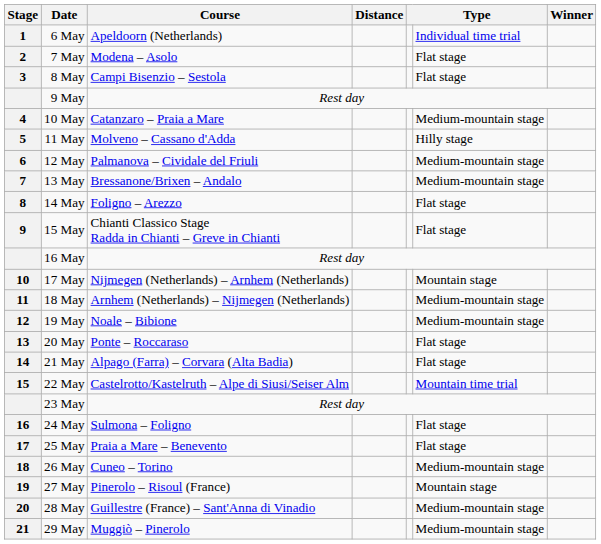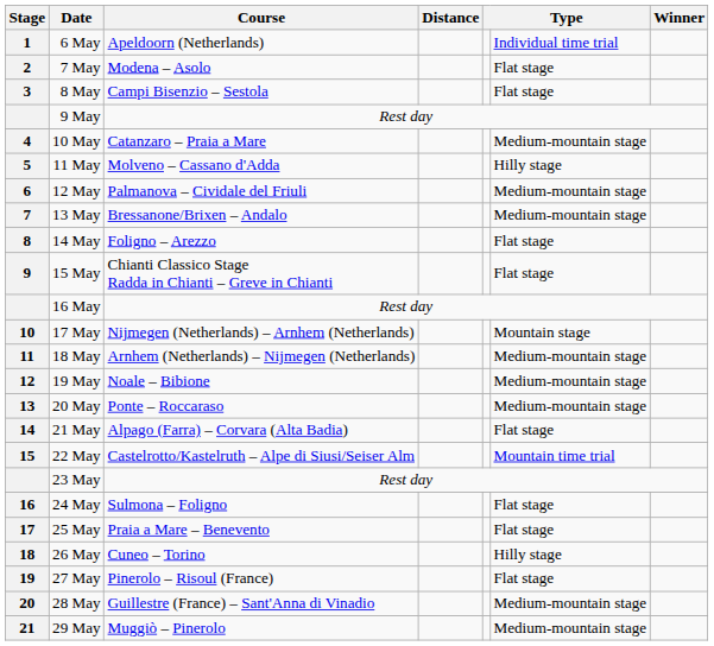 <table class="wikitable">
 <tr>
 <th scope=col>Stage</th>
 <th scope=col>Date</th>
 <th scope=col>Course</th>
 <th scope=col>Distance</th>
 <th scope=col colspan="2">Type</th>
 <th scope=col>Winner</th>
 </tr>
 <tr>
 <th scope=row style="text-align:center">1</th>
 <td style="text-align:right;">6 May</td>
 <td><a href='#'>Apeldoorn</a> (Netherlands)</td>
 <td style="text-align:center;"></td>
 <td></td>
 <td><a href='#'>Individual time trial</a></td>
 <td></td>
 </tr>
 <tr>
 <th scope=row style="text-align:center">2</th>
 <td style="text-align:right;">7 May</td>
 <td><a href='#'>Modena</a> – <a href='#'>Asolo</a></td>
 <td style="text-align:center;"></td>
 <td></td>
 <td>Flat stage</td>
 <td></td>
 </tr>
 <tr>
 <th scope=row style="text-align:center">3</th>
 <td style="text-align:right;">8 May</td>
 <td><a href='#'>Campi Bisenzio</a> – <a href='#'>Sestola</a></td>
 <td style="text-align:center;"></td>
 <td></td>
 <td>Flat stage</td>
 <td></td>
 </tr>
 <tr>
 <th></th>
 <td style="text-align:right;">9 May</td>
 <td colspan="5" style="text-align:center;"><em>Rest day</em></td>
 </tr>
 <tr>
 <th scope=row style="text-align:center">4</th>
 <td style="text-align:right;">10 May</td>
 <td><a href='#'>Catanzaro</a> – <a href='#'>Praia a Mare</a></td>
 <td style="text-align:center;"></td>
 <td></td>
 <td>Medium-mountain stage</td>
 <td></td>
 </tr>
 <tr>
 <th scope=row style="text-align:center">5</th>
 <td style="text-align:right;">11 May</td>
 <td><a href='#'>Molveno</a> – <a href='#'>Cassano d'Adda</a></td>
 <td style="text-align:center;"></td>
 <td></td>
 <td>Hilly stage</td>
 <td></td>
 </tr>
 <tr>
 <th scope=row style="text-align:center">6</th>
 <td style="text-align:right;">12 May</td>
 <td><a href='#'>Palmanova</a> – <a href='#'>Cividale del Friuli</a></td>
 <td style="text-align:center;"></td>
 <td></td>
 <td>Medium-mountain stage</td>
 <td></td>
 </tr>
 <tr>
 <th scope=row style="text-align:center">7</th>
 <td style="text-align:right;">13 May</td>
 <td><a href='#'>Bressanone/Brixen</a> – <a href='#'>Andalo</a></td>
 <td style="text-align:center;"></td>
 <td></td>
 <td>Medium-mountain stage</td>
 <td></td>
 </tr>
 <tr>
 <th scope=row style="text-align:center">8</th>
 <td style="text-align:right;">14 May</td>
 <td><a href='#'>Foligno</a> – <a href='#'>Arezzo</a></td>
 <td style="text-align:center;"></td>
 <td></td>
 <td>Flat stage</td>
 <td></td>
 </tr>
 <tr>
 <th scope=row style="text-align:center">9</th>
 <td style="text-align:right;">15 May</td>
 <td>Chianti Classico Stage<br><a href='#'>Radda in Chianti</a> – <a href='#'>Greve in Chianti</a></td>
 <td style="text-align:center;"></td>
 <td></td>
 <td>Flat stage</td>
 <td></td>
 </tr>
 <tr>
 <th></th>
 <td style="text-align:right;">16 May</td>
 <td colspan="5" style="text-align:center;"><em>Rest day</em></td>
 </tr>
 <tr>
 <th scope=row style="text-align:center">10</th>
 <td style="text-align:right;">17 May</td>
 <td><a href='#'>Nijmegen</a> (Netherlands) – <a href='#'>Arnhem</a> (Netherlands)</td>
 <td style="text-align:center;"></td>
 <td></td>
 <td>Mountain stage</td>
 <td></td>
 </tr>
 <tr>
 <th scope=row style="text-align:center">11</th>
 <td style="text-align:right;">18 May</td>
 <td><a href='#'>Arnhem</a> (Netherlands) – <a href='#'>Nijmegen</a> (Netherlands)</td>
 <td style="text-align:center;"></td>
 <td></td>
 <td>Medium-mountain stage</td>
 <td></td>
 </tr>
 <tr>
 <th scope=row style="text-align:center">12</th>
 <td style="text-align:right;">19 May</td>
 <td><a href='#'>Noale</a> – <a href='#'>Bibione</a></td>
 <td style="text-align:center;"></td>
 <td></td>
 <td>Medium-mountain stage</td>
 <td></td>
 </tr>
 <tr>
 <th scope=row style="text-align:center">13</th>
 <td style="text-align:right;">20 May</td>
 <td><a href='#'>Ponte</a> – <a href='#'>Roccaraso</a></td>
 <td style="text-align:center;"></td>
 <td></td>
-<td>Flat stage</td>
+<td>Medium-mountain stage</td>
 <td></td>
 </tr>
 <tr>
 <th scope=row style="text-align:center">14</th>
 <td style="text-align:right;">21 May</td>
 <td><a href='#'>Alpago (Farra)</a> – <a href='#'>Corvara</a> (<a href='#'>Alta Badia</a>)</td>
 <td style="text-align:center;"></td>
 <td></td>
 <td>Flat stage</td>
 <td></td>
 </tr>
 <tr>
 <th scope=row style="text-align:center">15</th>
 <td style="text-align:right;">22 May</td>
 <td><a href='#'>Castelrotto/Kastelruth</a> – <a href='#'>Alpe di Siusi/Seiser Alm</a></td>
 <td style="text-align:center;"></td>
 <td></td>
 <td><a href='#'>Mountain time trial</a></td>
 <td></td>
 </tr>
 <tr>
 <th></th>
 <td style="text-align:right;">23 May</td>
 <td colspan="5" style="text-align:center;"><em>Rest day</em></td>
 </tr>
 <tr>
 <th scope=row style="text-align:center">16</th>
 <td style="text-align:right;">24 May</td>
 <td><a href='#'>Sulmona</a> – <a href='#'>Foligno</a></td>
 <td style="text-align:center;"></td>
 <td></td>
 <td>Flat stage</td>
 <td></td>
 </tr>
 <tr>
 <th scope=row style="text-align:center">17</th>
 <td style="text-align:right;">25 May</td>
 <td><a href='#'>Praia a Mare</a> – <a href='#'>Benevento</a></td>
 <td style="text-align:center;"></td>
 <td></td>
 <td>Flat stage</td>
 <td></td>
 </tr>
 <tr>
 <th scope=row style="text-align:center">18</th>
 <td style="text-align:right;">26 May</td>
 <td><a href='#'>Cuneo</a> – <a href='#'>Torino</a></td>
 <td style="text-align:center;"></td>
 <td></td>
-<td>Medium-mountain stage</td>
+<td>Hilly stage</td>
 <td></td>
 </tr>
 <tr>
 <th scope=row style="text-align:center">19</th>
 <td style="text-align:right;">27 May</td>
 <td><a href='#'>Pinerolo</a> – <a href='#'>Risoul</a> (France)</td>
 <td style="text-align:center;"></td>
 <td></td>
-<td>Mountain stage</td>
+<td>Flat stage</td>
 <td></td>
 </tr>
 <tr>
 <th scope=row style="text-align:center">20</th>
 <td style="text-align:right;">28 May</td>
 <td><a href='#'>Guillestre</a> (France) – <a href='#'>Sant'Anna di Vinadio</a></td>
 <td style="text-align:center;"></td>
 <td></td>
 <td>Medium-mountain stage</td>
 <td></td>
 </tr>
 <tr>
 <th scope=row style="text-align:center">21</th>
 <td style="text-align:right;">29 May</td>
 <td><a href='#'>Muggiò</a> – <a href='#'>Pinerolo</a></td>
 <td style="text-align:center;"></td>
 <td></td>
 <td>Medium-mountain stage</td>
 <td></td>
 </tr>
 </table>
